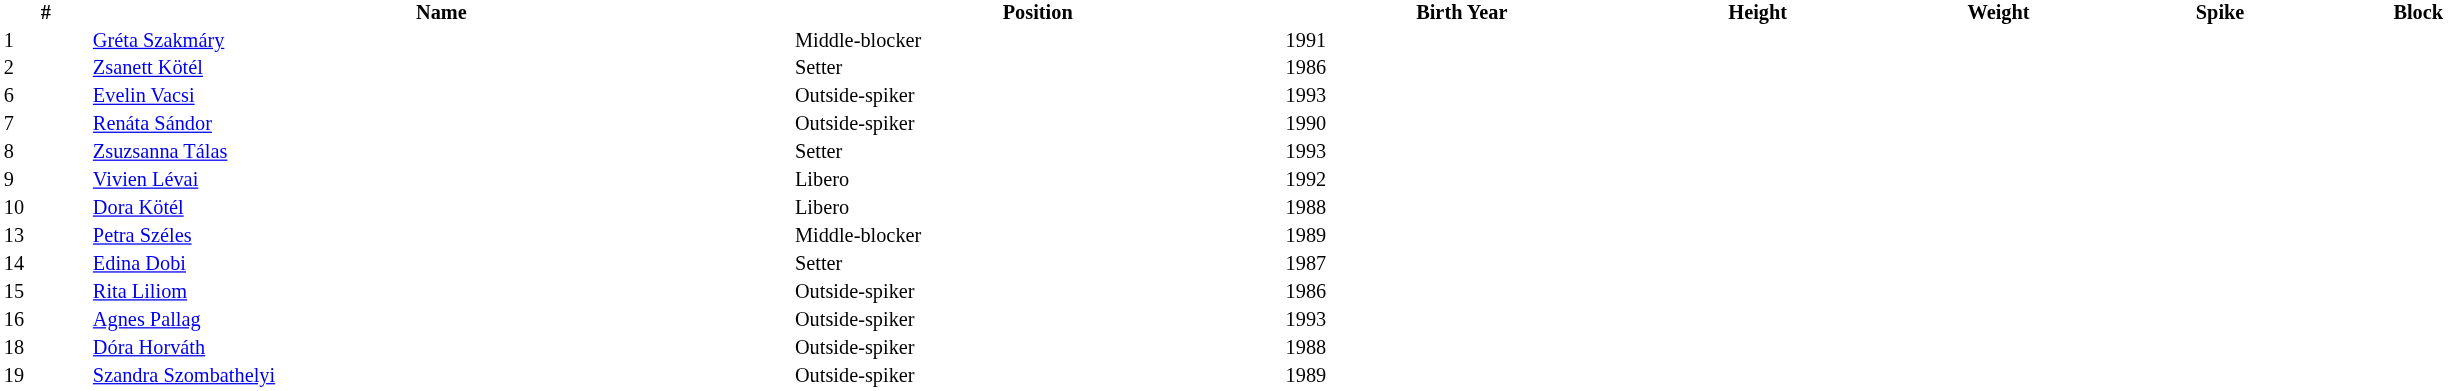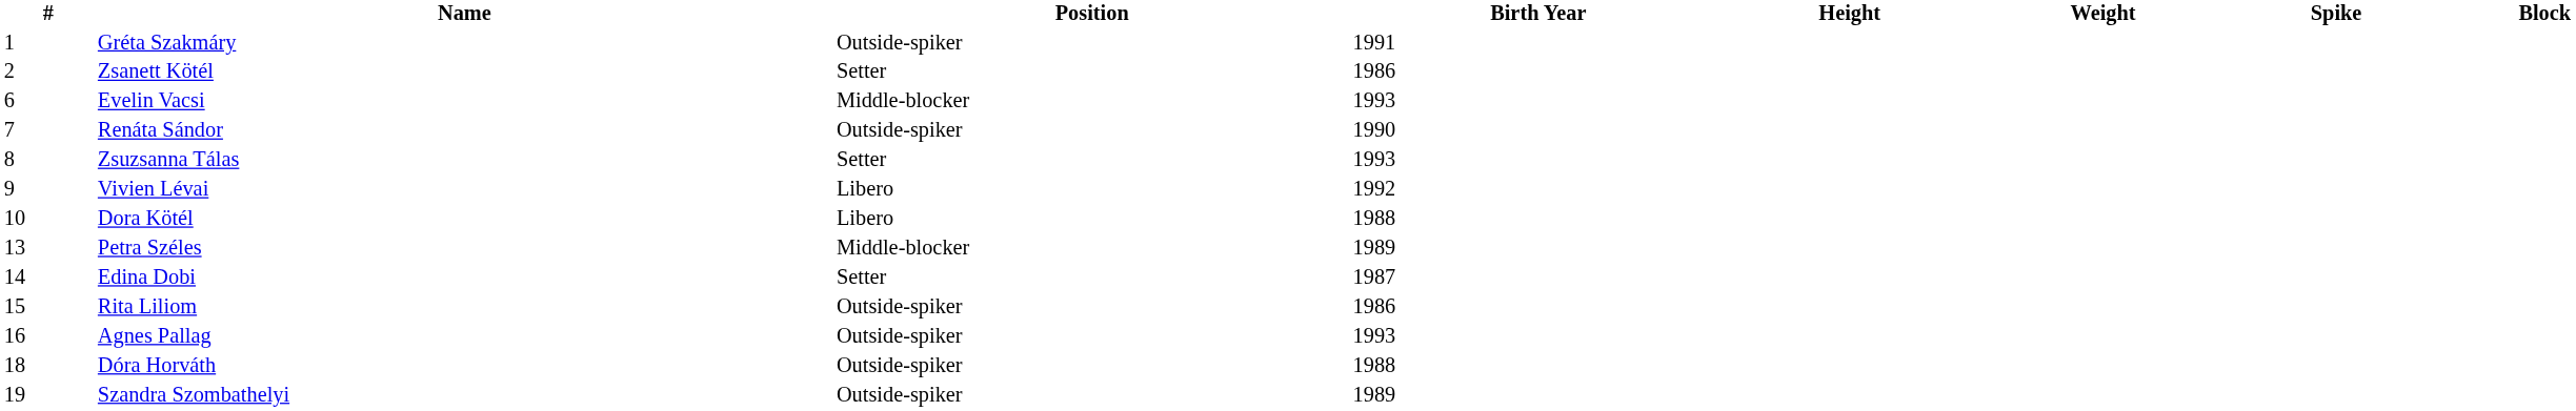 <table class="sortable" style="background:transparent; margin:0px; width:100%;">
 <tr>
 <th>#</th>
 <th>Name</th>
 <th>Position</th>
 <th>Birth Year</th>
 <th>Height</th>
 <th>Weight</th>
 <th>Spike</th>
 <th>Block</th>
 </tr>
 <tr>
 <td>1</td>
 <td><a href='#'>Gréta Szakmáry</a></td>
-<td>Middle-blocker</td>
+<td>Outside-spiker</td>
 <td>1991</td>
 <td></td>
 <td></td>
 <td></td>
 <td></td>
 </tr>
 <tr>
 <td>2</td>
 <td><a href='#'>Zsanett Kötél</a></td>
 <td>Setter</td>
 <td>1986</td>
 <td></td>
 <td></td>
 <td></td>
 <td></td>
 </tr>
 <tr>
 <td>6</td>
 <td><a href='#'>Evelin Vacsi</a></td>
-<td>Outside-spiker</td>
+<td>Middle-blocker</td>
 <td>1993</td>
 <td></td>
 <td></td>
 <td></td>
 <td></td>
 </tr>
 <tr>
 <td>7</td>
 <td><a href='#'>Renáta Sándor</a></td>
 <td>Outside-spiker</td>
 <td>1990</td>
 <td></td>
 <td></td>
 <td></td>
 <td></td>
 </tr>
 <tr>
 <td>8</td>
 <td><a href='#'>Zsuzsanna Tálas</a></td>
 <td>Setter</td>
 <td>1993</td>
 <td></td>
 <td></td>
 <td></td>
 <td></td>
 </tr>
 <tr>
 <td>9</td>
 <td><a href='#'>Vivien Lévai</a></td>
 <td>Libero</td>
 <td>1992</td>
 <td></td>
 <td></td>
 <td></td>
 <td></td>
 </tr>
 <tr>
 <td>10</td>
 <td><a href='#'>Dora Kötél</a></td>
 <td>Libero</td>
 <td>1988</td>
 <td></td>
 <td></td>
 <td></td>
 <td></td>
 </tr>
 <tr>
 <td>13</td>
 <td><a href='#'>Petra Széles</a></td>
 <td>Middle-blocker</td>
 <td>1989</td>
 <td></td>
 <td></td>
 <td></td>
 <td></td>
 </tr>
 <tr>
 <td>14</td>
 <td><a href='#'>Edina Dobi</a></td>
 <td>Setter</td>
 <td>1987</td>
 <td></td>
 <td></td>
 <td></td>
 <td></td>
 </tr>
 <tr>
 <td>15</td>
 <td><a href='#'>Rita Liliom</a></td>
 <td>Outside-spiker</td>
 <td>1986</td>
 <td></td>
 <td></td>
 <td></td>
 <td></td>
 </tr>
 <tr>
 <td>16</td>
 <td><a href='#'>Agnes Pallag</a></td>
 <td>Outside-spiker</td>
 <td>1993</td>
 <td></td>
 <td></td>
 <td></td>
 <td></td>
 </tr>
 <tr>
 <td>18</td>
 <td><a href='#'>Dóra Horváth</a></td>
 <td>Outside-spiker</td>
 <td>1988</td>
 <td></td>
 <td></td>
 <td></td>
 <td></td>
 </tr>
 <tr>
 <td>19</td>
 <td><a href='#'>Szandra Szombathelyi</a></td>
 <td>Outside-spiker</td>
 <td>1989</td>
 <td></td>
 <td></td>
 <td></td>
 <td></td>
 </tr>
 <tr>
 </tr>
 </table>
